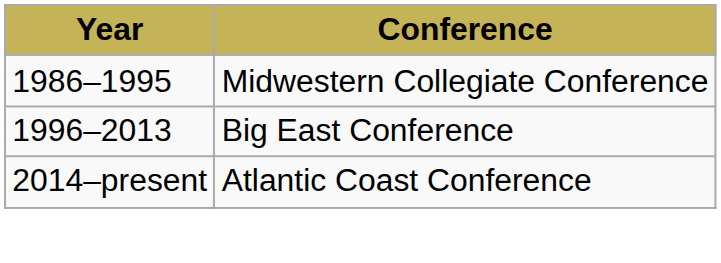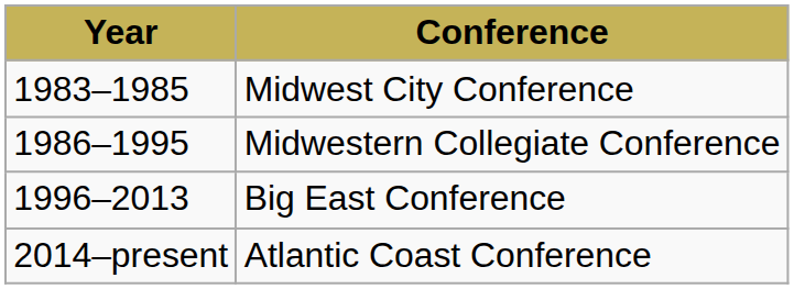 <table class="wikitable">
 <tr>
 <th style="background: #C5B358;">Year</th>
 <th style="background: #C5B358;">Conference</th>
+</tr>
+<tr>
+<td>1983–1985</td>
+<td>Midwest City Conference</td>
 </tr>
 <tr>
 <td>1986–1995</td>
 <td>Midwestern Collegiate Conference</td>
 </tr>
 <tr>
 <td>1996–2013</td>
 <td>Big East Conference</td>
 </tr>
 <tr>
 <td>2014–present</td>
 <td>Atlantic Coast Conference</td>
 </tr>
 </table>
